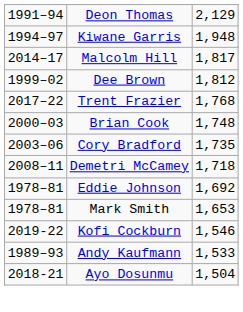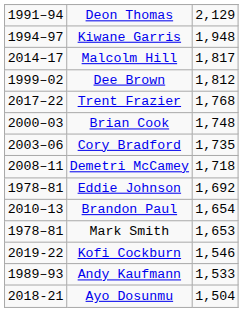 <table class="wikitable sortable" style="text-align:center">
 <tr>
 </tr>
 <tr>
 <td>1991–94</td>
 <td><a href='#'>Deon Thomas</a></td>
 <td>2,129</td>
 </tr>
 <tr>
 <td>1994–97</td>
 <td><a href='#'>Kiwane Garris</a></td>
 <td>1,948</td>
 </tr>
 <tr>
 <td>2014–17</td>
 <td><a href='#'>Malcolm Hill</a></td>
 <td>1,817</td>
 </tr>
 <tr>
 <td>1999–02</td>
 <td><a href='#'>Dee Brown</a></td>
 <td>1,812</td>
 </tr>
 <tr>
 <td>2017–22</td>
 <td><a href='#'>Trent Frazier</a></td>
 <td>1,768</td>
 </tr>
 <tr>
 <td>2000–03</td>
 <td><a href='#'>Brian Cook</a></td>
 <td>1,748</td>
 </tr>
 <tr>
 <td>2003–06</td>
 <td><a href='#'>Cory Bradford</a></td>
 <td>1,735</td>
 </tr>
 <tr>
 <td>2008–11</td>
 <td><a href='#'>Demetri McCamey</a></td>
 <td>1,718</td>
 </tr>
 <tr>
 <td>1978–81</td>
 <td><a href='#'>Eddie Johnson</a></td>
 <td>1,692</td>
 </tr>
 <tr>
+<td>2010–13</td>
+<td><a href='#'>Brandon Paul</a></td>
+<td>1,654</td>
+</tr>
+<tr>
 <td>1978–81</td>
 <td>Mark Smith</td>
 <td>1,653</td>
 </tr>
 <tr>
 <td>2019-22</td>
 <td><a href='#'>Kofi Cockburn</a></td>
 <td>1,546</td>
 </tr>
 <tr>
 <td>1989–93</td>
 <td><a href='#'>Andy Kaufmann</a></td>
 <td>1,533</td>
 </tr>
 <tr>
 <td>2018-21</td>
 <td><a href='#'>Ayo Dosunmu</a></td>
 <td>1,504</td>
 </tr>
 </table>
